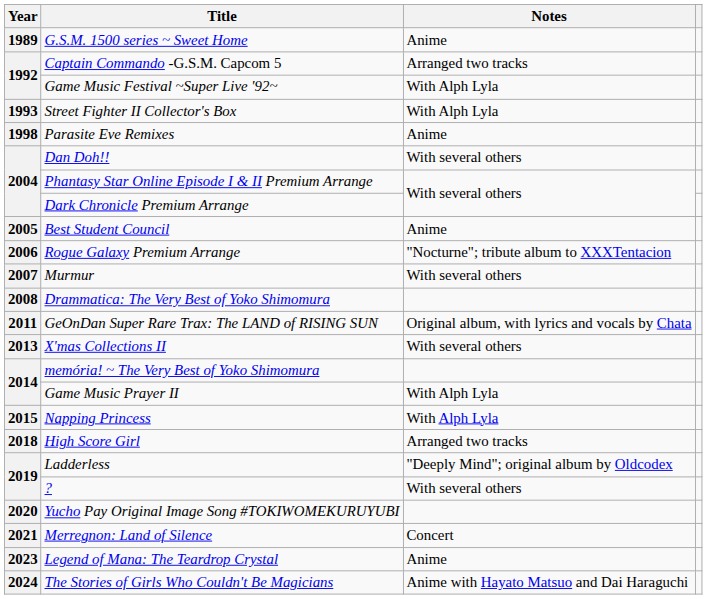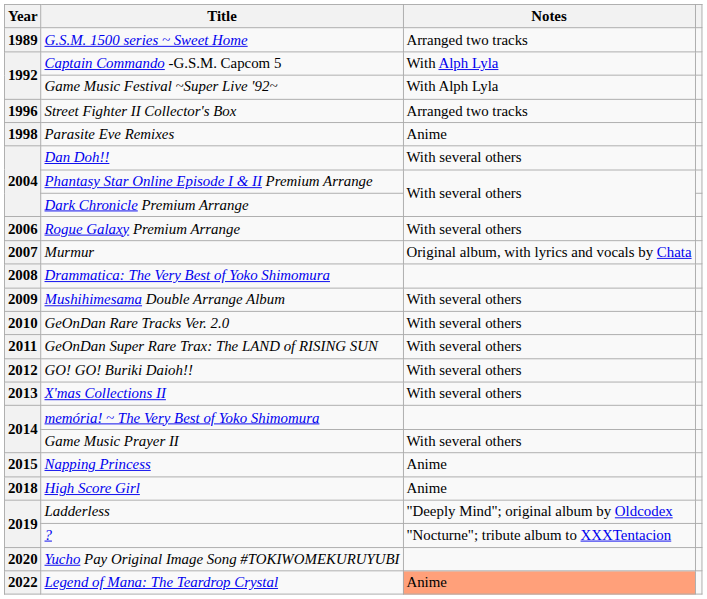 <table class="wikitable sortable"  width="auto">
 <tr>
 <th scope="col">Year</th>
 <th scope="col">Title</th>
 <th scope="col">Notes</th>
 <th scope="col"></th>
 </tr>
 <tr>
 <th scope="row">1989</th>
 <td><em><a href='#'>G.S.M. 1500 series ~ Sweet Home</a></em></td>
-<td>Anime</td>
+<td>Arranged two tracks</td>
 <td></td>
 </tr>
 <tr>
 <th scope="row" rowspan="2">1992</th>
 <td><em><a href='#'>Captain Commando</a></em> -G.S.M. Capcom 5</td>
-<td>Arranged two tracks</td>
+<td>With <a href='#'>Alph Lyla</a></td>
 <td></td>
 </tr>
 <tr>
 <td><em>Game Music Festival ~Super Live '92~</em></td>
 <td>With Alph Lyla</td>
 <td></td>
 </tr>
 <tr>
-<th scope="row">1993</th>
+<th scope="row">1996</th>
 <td><em>Street Fighter II Collector's Box</em></td>
-<td>With Alph Lyla</td>
+<td>Arranged two tracks</td>
 <td></td>
 </tr>
 <tr>
 <th scope="row">1998</th>
 <td><em>Parasite Eve Remixes</em></td>
 <td>Anime</td>
 <td></td>
 </tr>
 <tr>
 <th scope="row" rowspan="3">2004</th>
 <td><em><a href='#'>Dan Doh!!</a></em></td>
 <td>With several others</td>
 <td></td>
 </tr>
 <tr>
 <td><em><a href='#'>Phantasy Star Online Episode I & II</a> Premium Arrange</em></td>
 <td rowspan="2">With several others</td>
 <td></td>
 </tr>
 <tr>
 <td><em><a href='#'>Dark Chronicle</a> Premium Arrange</em></td>
 <td></td>
 </tr>
 <tr>
-<th scope="row">2005</th>
-<td><em><a href='#'>Best Student Council</a></em></td>
-<td>Anime</td>
-<td></td>
-</tr>
-<tr>
 <th scope="row">2006</th>
 <td><em><a href='#'>Rogue Galaxy</a> Premium Arrange</em></td>
-<td>"Nocturne"; tribute album to <a href='#'>XXXTentacion</a></td>
+<td>With several others</td>
 <td></td>
 </tr>
 <tr>
 <th scope="row">2007</th>
 <td><em>Murmur</em></td>
-<td>With several others</td>
+<td>Original album, with lyrics and vocals by <a href='#'>Chata</a></td>
 <td></td>
 </tr>
 <tr>
 <th scope="row">2008</th>
 <td><em><a href='#'>Drammatica: The Very Best of Yoko Shimomura</a></em></td>
 <td></td>
 <td></td>
 </tr>
 <tr>
+<th scope="row">2009</th>
+<td><em><a href='#'>Mushihimesama</a> Double Arrange Album</em></td>
+<td>With several others</td>
+<td></td>
+</tr>
+<tr>
+<th scope="row">2010</th>
+<td><em>GeOnDan Rare Tracks Ver. 2.0</em></td>
+<td>With several others</td>
+<td></td>
+</tr>
+<tr>
 <th scope="row">2011</th>
 <td><em>GeOnDan Super Rare Trax: The LAND of RISING SUN</em></td>
-<td>Original album, with lyrics and vocals by <a href='#'>Chata</a></td>
+<td>With several others</td>
+<td></td>
+</tr>
+<tr>
+<th scope="row">2012</th>
+<td><em>GO! GO! Buriki Daioh!!</em></td>
+<td>With several others</td>
 <td></td>
 </tr>
 <tr>
 <th scope="row">2013</th>
 <td><em><a href='#'>X'mas Collections II</a></em></td>
 <td>With several others</td>
 <td></td>
 </tr>
 <tr>
 <th scope="row" rowspan="2">2014</th>
 <td><em><a href='#'>memória! ~ The Very Best of Yoko Shimomura</a></em></td>
 <td></td>
 <td></td>
 </tr>
 <tr>
 <td><em>Game Music Prayer II</em></td>
-<td>With Alph Lyla</td>
+<td>With several others</td>
 <td></td>
 </tr>
 <tr>
 <th scope="row">2015</th>
 <td><em><a href='#'>Napping Princess</a></em></td>
-<td>With <a href='#'>Alph Lyla</a></td>
+<td>Anime</td>
 <td></td>
 </tr>
 <tr>
 <th scope="row">2018</th>
 <td><em><a href='#'>High Score Girl</a></em></td>
-<td>Arranged two tracks</td>
+<td>Anime</td>
 <td></td>
 </tr>
 <tr>
 <th scope="row" rowspan="2">2019</th>
 <td><em>Ladderless</em></td>
 <td>"Deeply Mind"; original album by <a href='#'>Oldcodex</a></td>
 <td></td>
 </tr>
 <tr>
 <td><em><a href='#'>?</a></em></td>
-<td>With several others</td>
+<td>"Nocturne"; tribute album to <a href='#'>XXXTentacion</a></td>
 <td></td>
 </tr>
 <tr>
 <th scope="row">2020</th>
 <td><em><a href='#'>Yucho</a> Pay Original Image Song #TOKIWOMEKURUYUBI</em></td>
 <td></td>
 <td></td>
 </tr>
 <tr>
-<th scope="row">2021</th>
-<td><em><a href='#'>Merregnon: Land of Silence</a></em></td>
-<td>Concert</td>
-<td></td>
-</tr>
-<tr>
-<th scope="row">2023</th>
+<th scope="row">2022</th>
 <td><em><a href='#'>Legend of Mana: The Teardrop Crystal</a></em></td>
-<td>Anime</td>
-<td></td>
-</tr>
-<tr>
-<th scope="row">2024</th>
-<td><em><a href='#'>The Stories of Girls Who Couldn't Be Magicians</a></em></td>
-<td>Anime with <a href='#'>Hayato Matsuo</a> and Dai Haraguchi</td>
+<td style="background: lightsalmon;">Anime</td>
 <td></td>
 </tr>
 </table>
